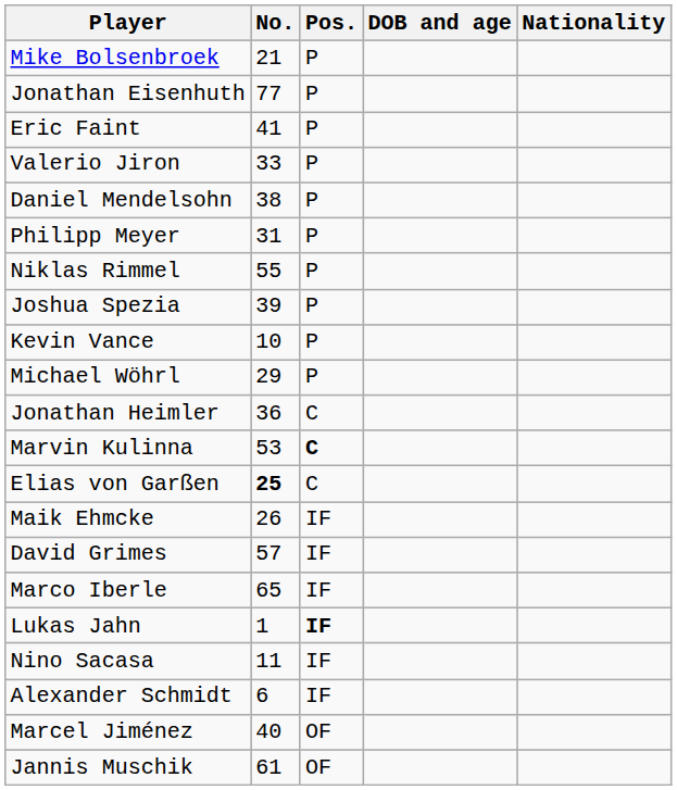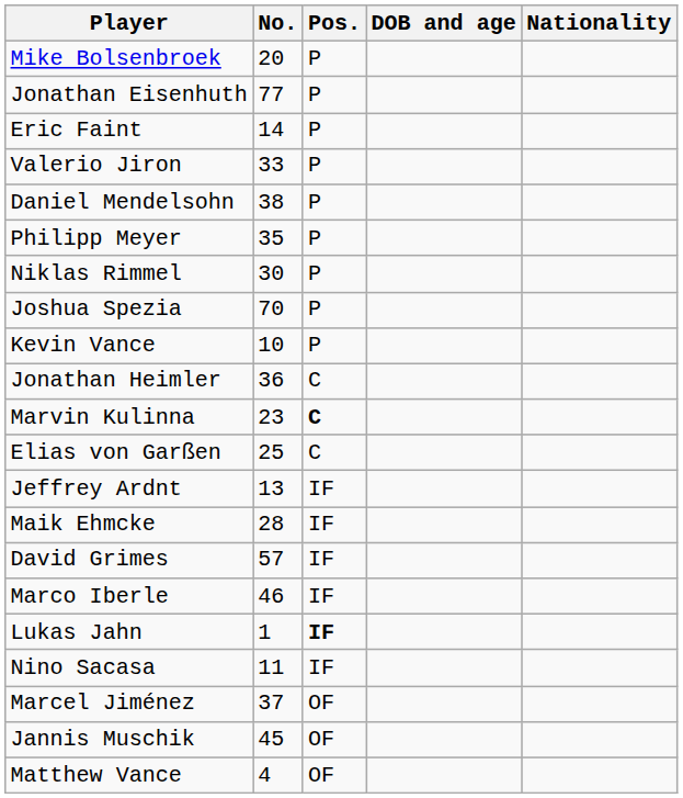 <table class="wikitable sortable">
 <tr>
 <th>Player</th>
 <th>No.</th>
 <th>Pos.</th>
 <th>DOB and age</th>
 <th>Nationality</th>
 </tr>
 <tr>
 <td><a href='#'>Mike Bolsenbroek</a></td>
-<td>21</td>
+<td>20</td>
 <td>P</td>
 <td></td>
 <td></td>
 </tr>
 <tr>
 <td>Jonathan Eisenhuth</td>
 <td>77</td>
 <td>P</td>
 <td></td>
 <td></td>
 </tr>
 <tr>
 <td>Eric Faint</td>
-<td>41</td>
+<td>14</td>
 <td>P</td>
 <td></td>
 <td></td>
 </tr>
 <tr>
 <td>Valerio Jiron</td>
 <td>33</td>
 <td>P</td>
 <td></td>
 <td></td>
 </tr>
 <tr>
 <td>Daniel Mendelsohn</td>
 <td>38</td>
 <td>P</td>
 <td></td>
 <td></td>
 </tr>
 <tr>
 <td>Philipp Meyer</td>
-<td>31</td>
+<td>35</td>
 <td>P</td>
 <td></td>
 <td></td>
 </tr>
 <tr>
 <td>Niklas Rimmel</td>
-<td>55</td>
+<td>30</td>
 <td>P</td>
 <td></td>
 <td></td>
 </tr>
 <tr>
 <td>Joshua Spezia</td>
-<td>39</td>
+<td>70</td>
 <td>P</td>
 <td></td>
 <td></td>
 </tr>
 <tr>
 <td>Kevin Vance</td>
 <td>10</td>
-<td>P</td>
-<td></td>
-<td></td>
-</tr>
-<tr>
-<td>Michael Wöhrl</td>
-<td>29</td>
 <td>P</td>
 <td></td>
 <td></td>
 </tr>
 <tr>
 <td>Jonathan Heimler</td>
 <td>36</td>
 <td>C</td>
 <td></td>
 <td></td>
 </tr>
 <tr>
 <td>Marvin Kulinna</td>
-<td>53</td>
+<td>23</td>
 <td><strong>C</strong></td>
 <td></td>
 <td></td>
 </tr>
 <tr>
 <td>Elias von Garßen</td>
-<td><strong>25</strong></td>
+<td>25</td>
 <td>C</td>
 <td></td>
 <td></td>
 </tr>
 <tr>
+<td>Jeffrey Ardnt</td>
+<td>13</td>
+<td>IF</td>
+<td></td>
+<td></td>
+</tr>
+<tr>
 <td>Maik Ehmcke</td>
-<td>26</td>
+<td>28</td>
 <td>IF</td>
 <td></td>
 <td></td>
 </tr>
 <tr>
 <td>David Grimes</td>
 <td>57</td>
 <td>IF</td>
 <td></td>
 <td></td>
 </tr>
 <tr>
 <td>Marco Iberle</td>
-<td>65</td>
+<td>46</td>
 <td>IF</td>
 <td></td>
 <td></td>
 </tr>
 <tr>
 <td>Lukas Jahn</td>
 <td>1</td>
 <td><strong>IF</strong></td>
 <td></td>
 <td></td>
 </tr>
 <tr>
 <td>Nino Sacasa</td>
 <td>11</td>
 <td>IF</td>
 <td></td>
 <td></td>
 </tr>
 <tr>
-<td>Alexander Schmidt</td>
-<td>6</td>
-<td>IF</td>
-<td></td>
-<td></td>
-</tr>
-<tr>
 <td>Marcel Jiménez</td>
-<td>40</td>
+<td>37</td>
 <td>OF</td>
 <td></td>
 <td></td>
 </tr>
 <tr>
 <td>Jannis Muschik</td>
-<td>61</td>
+<td>45</td>
+<td>OF</td>
+<td></td>
+<td></td>
+</tr>
+<tr>
+<td>Matthew Vance</td>
+<td>4</td>
 <td>OF</td>
 <td></td>
 <td></td>
 </tr>
 </table>
